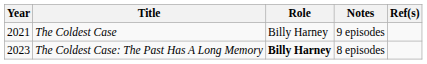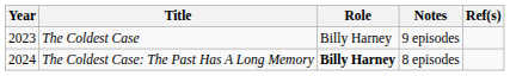 <table class="wikitable">
 <tr>
 <th>Year</th>
 <th>Title</th>
 <th>Role</th>
 <th>Notes</th>
 <th>Ref(s)</th>
 </tr>
 <tr>
-<td>2021</td>
+<td>2023</td>
 <td><em>The Coldest Case</em></td>
 <td>Billy Harney</td>
 <td>9 episodes</td>
 <td></td>
 </tr>
 <tr>
-<td>2023</td>
+<td>2024</td>
 <td><em>The Coldest Case: The Past Has A Long Memory</em></td>
 <td><strong>Billy Harney</strong></td>
 <td>8 episodes</td>
 <td></td>
 </tr>
 </table>
